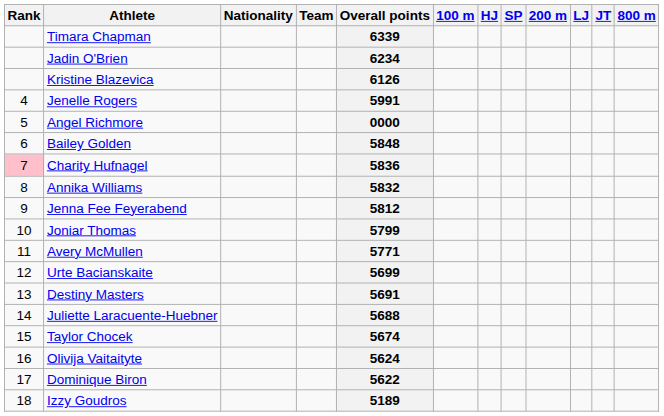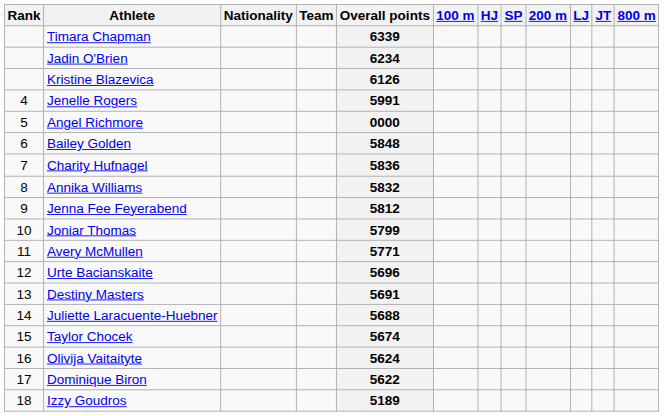 <table class="wikitable sortable plainrowheaders" style="font-size:95%; text-align:center;">
 <tr>
 <th scope="col">Rank</th>
 <th scope="col">Athlete</th>
 <th scope="col">Nationality</th>
 <th scope="col">Team</th>
 <th scope="col">Overall points</th>
 <th scope="col"><a href='#'>100 m</a></th>
 <th scope="col"><a href='#'>HJ</a></th>
 <th scope="col"><a href='#'>SP</a></th>
 <th scope="col"><a href='#'>200 m</a></th>
 <th scope="col"><a href='#'>LJ</a></th>
 <th scope="col"><a href='#'>JT</a></th>
 <th scope="col"><a href='#'>800 m</a></th>
 </tr>
 <tr>
 <td></td>
 <td align=left><a href='#'>Timara Chapman</a></td>
 <td align=left></td>
 <td></td>
 <th scope="row">6339</th>
 <td></td>
 <td></td>
 <td></td>
 <td></td>
 <td></td>
 <td></td>
 <td></td>
 </tr>
 <tr>
 <td></td>
 <td align=left><a href='#'>Jadin O'Brien</a></td>
 <td align=left></td>
 <td></td>
 <th scope="row">6234</th>
 <td></td>
 <td></td>
 <td></td>
 <td></td>
 <td></td>
 <td></td>
 <td></td>
 </tr>
 <tr>
 <td></td>
 <td align=left><a href='#'>Kristine Blazevica</a></td>
 <td align=left></td>
 <td></td>
 <th scope="row">6126</th>
 <td></td>
 <td></td>
 <td></td>
 <td></td>
 <td></td>
 <td></td>
 <td></td>
 </tr>
 <tr>
 <td>4</td>
 <td align=left><a href='#'>Jenelle Rogers</a></td>
 <td align=left></td>
 <td></td>
 <th scope="row">5991</th>
 <td></td>
 <td></td>
 <td></td>
 <td></td>
 <td></td>
 <td></td>
 <td></td>
 </tr>
 <tr>
 <td>5</td>
 <td align=left><a href='#'>Angel Richmore</a></td>
 <td align=left></td>
 <td></td>
 <th scope="row">0000</th>
 <td></td>
 <td></td>
 <td></td>
 <td></td>
 <td></td>
 <td></td>
 <td></td>
 </tr>
 <tr>
 <td>6</td>
 <td align=left><a href='#'>Bailey Golden</a></td>
 <td align=left></td>
 <td></td>
 <th scope="row">5848</th>
 <td></td>
 <td></td>
 <td></td>
 <td></td>
 <td></td>
 <td></td>
 <td></td>
 </tr>
 <tr>
-<td style="background: pink;">7</td>
+<td>7</td>
 <td align=left><a href='#'>Charity Hufnagel</a></td>
 <td align=left></td>
 <td></td>
 <th scope="row">5836</th>
 <td></td>
 <td></td>
 <td></td>
 <td></td>
 <td></td>
 <td></td>
 <td></td>
 </tr>
 <tr>
 <td>8</td>
 <td align=left><a href='#'>Annika Williams</a></td>
 <td align=left></td>
 <td></td>
 <th scope="row">5832</th>
 <td></td>
 <td></td>
 <td></td>
 <td></td>
 <td></td>
 <td></td>
 <td></td>
 </tr>
 <tr>
 <td>9</td>
 <td align=left><a href='#'>Jenna Fee Feyerabend</a></td>
 <td align=left></td>
 <td></td>
 <th scope="row">5812</th>
 <td></td>
 <td></td>
 <td></td>
 <td></td>
 <td></td>
 <td></td>
 <td></td>
 </tr>
 <tr>
 <td>10</td>
 <td align=left><a href='#'>Joniar Thomas</a></td>
 <td align=left></td>
 <td></td>
 <th scope="row">5799</th>
 <td></td>
 <td></td>
 <td></td>
 <td></td>
 <td></td>
 <td></td>
 <td></td>
 </tr>
 <tr>
 <td>11</td>
 <td align=left><a href='#'>Avery McMullen</a></td>
 <td align=left></td>
 <td></td>
 <th scope="row">5771</th>
 <td></td>
 <td></td>
 <td></td>
 <td></td>
 <td></td>
 <td></td>
 <td></td>
 </tr>
 <tr>
 <td>12</td>
 <td align=left><a href='#'>Urte Bacianskaite</a></td>
 <td align=left></td>
 <td></td>
-<th scope="row">5699</th>
+<th scope="row">5696</th>
 <td></td>
 <td></td>
 <td></td>
 <td></td>
 <td></td>
 <td></td>
 <td></td>
 </tr>
 <tr>
 <td>13</td>
 <td align=left><a href='#'>Destiny Masters</a></td>
 <td align=left></td>
 <td></td>
 <th scope="row">5691</th>
 <td></td>
 <td></td>
 <td></td>
 <td></td>
 <td></td>
 <td></td>
 <td></td>
 </tr>
 <tr>
 <td>14</td>
 <td align=left><a href='#'>Juliette Laracuente-Huebner</a></td>
 <td align=left></td>
 <td></td>
 <th scope="row">5688</th>
 <td></td>
 <td></td>
 <td></td>
 <td></td>
 <td></td>
 <td></td>
 <td></td>
 </tr>
 <tr>
 <td>15</td>
 <td align=left><a href='#'>Taylor Chocek</a></td>
 <td align=left></td>
 <td></td>
 <th scope="row">5674</th>
 <td></td>
 <td></td>
 <td></td>
 <td></td>
 <td></td>
 <td></td>
 <td></td>
 </tr>
 <tr>
 <td>16</td>
 <td align=left><a href='#'>Olivija Vaitaityte</a></td>
 <td align=left></td>
 <td></td>
 <th scope="row">5624</th>
 <td></td>
 <td></td>
 <td></td>
 <td></td>
 <td></td>
 <td></td>
 <td></td>
 </tr>
 <tr>
 <td>17</td>
 <td align=left><a href='#'>Dominique Biron</a></td>
 <td align=left></td>
 <td></td>
 <th scope="row">5622</th>
 <td></td>
 <td></td>
 <td></td>
 <td></td>
 <td></td>
 <td></td>
 <td></td>
 </tr>
 <tr>
 <td>18</td>
 <td align=left><a href='#'>Izzy Goudros</a></td>
 <td align=left></td>
 <td></td>
 <th scope="row">5189</th>
 <td></td>
 <td></td>
 <td></td>
 <td></td>
 <td></td>
 <td></td>
 <td></td>
 </tr>
 </table>
